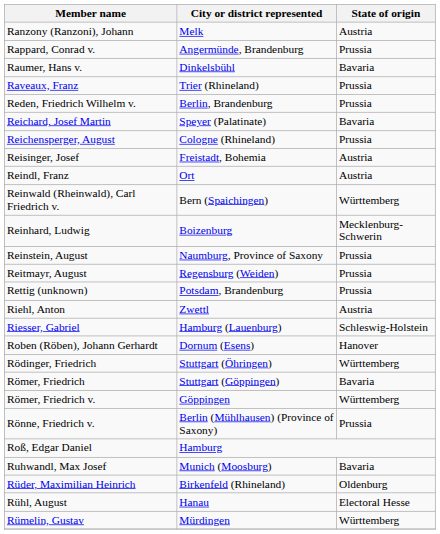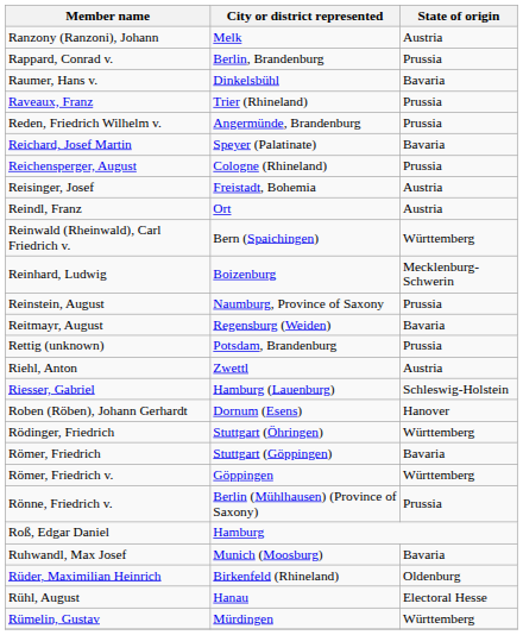 <table class="wikitable">
 <tr>
 <th width="40%">Member name</th>
 <th>City or district represented</th>
 <th>State of origin</th>
 </tr>
 <tr>
 <td>Ranzony (Ranzoni), Johann</td>
 <td><a href='#'>Melk</a></td>
 <td>Austria</td>
 </tr>
 <tr>
 <td>Rappard, Conrad v.</td>
-<td><a href='#'>Angermünde</a>, Brandenburg</td>
+<td><a href='#'>Berlin</a>, Brandenburg</td>
 <td>Prussia</td>
 </tr>
 <tr>
 <td>Raumer, Hans v.</td>
 <td><a href='#'>Dinkelsbühl</a></td>
 <td>Bavaria</td>
 </tr>
 <tr>
 <td><a href='#'>Raveaux, Franz</a></td>
 <td><a href='#'>Trier</a> (Rhineland)</td>
 <td>Prussia</td>
 </tr>
 <tr>
 <td>Reden, Friedrich Wilhelm v.</td>
-<td><a href='#'>Berlin</a>, Brandenburg</td>
+<td><a href='#'>Angermünde</a>, Brandenburg</td>
 <td>Prussia</td>
 </tr>
 <tr>
 <td><a href='#'>Reichard, Josef Martin</a></td>
 <td><a href='#'>Speyer</a> (Palatinate)</td>
 <td>Bavaria</td>
 </tr>
 <tr>
 <td><a href='#'>Reichensperger, August</a></td>
 <td><a href='#'>Cologne</a> (Rhineland)</td>
 <td>Prussia</td>
 </tr>
 <tr>
 <td>Reisinger, Josef</td>
 <td><a href='#'>Freistadt</a>, Bohemia</td>
 <td>Austria</td>
 </tr>
 <tr>
 <td>Reindl, Franz</td>
 <td><a href='#'>Ort</a></td>
 <td>Austria</td>
 </tr>
 <tr>
 <td>Reinwald (Rheinwald), Carl Friedrich v.</td>
 <td>Bern (<a href='#'>Spaichingen</a>)</td>
 <td>Württemberg</td>
 </tr>
 <tr>
 <td>Reinhard, Ludwig</td>
 <td><a href='#'>Boizenburg</a></td>
 <td>Mecklenburg-Schwerin</td>
 </tr>
 <tr>
 <td>Reinstein, August</td>
 <td><a href='#'>Naumburg</a>, Province of Saxony</td>
 <td>Prussia</td>
 </tr>
 <tr>
 <td>Reitmayr, August</td>
 <td><a href='#'>Regensburg</a> (<a href='#'>Weiden</a>)</td>
-<td>Prussia</td>
+<td>Bavaria</td>
 </tr>
 <tr>
 <td>Rettig (unknown)</td>
 <td><a href='#'>Potsdam</a>, Brandenburg</td>
 <td>Prussia</td>
 </tr>
 <tr>
 <td>Riehl, Anton</td>
 <td><a href='#'>Zwettl</a></td>
 <td>Austria</td>
 </tr>
 <tr>
 <td><a href='#'>Riesser, Gabriel</a></td>
 <td><a href='#'>Hamburg</a> (<a href='#'>Lauenburg</a>)</td>
 <td>Schleswig-Holstein</td>
 </tr>
 <tr>
 <td>Roben (Röben), Johann Gerhardt</td>
 <td><a href='#'>Dornum</a> (<a href='#'>Esens</a>)</td>
 <td>Hanover</td>
 </tr>
 <tr>
 <td>Rödinger, Friedrich</td>
 <td><a href='#'>Stuttgart</a> (<a href='#'>Öhringen</a>)</td>
 <td>Württemberg</td>
 </tr>
 <tr>
 <td>Römer, Friedrich</td>
 <td><a href='#'>Stuttgart</a> (<a href='#'>Göppingen</a>)</td>
 <td>Bavaria</td>
 </tr>
 <tr>
 <td>Römer, Friedrich v.</td>
 <td><a href='#'>Göppingen</a></td>
 <td>Württemberg</td>
 </tr>
 <tr>
 <td>Rönne, Friedrich v.</td>
 <td><a href='#'>Berlin</a> (<a href='#'>Mühlhausen</a>) (Province of Saxony)</td>
 <td>Prussia</td>
 </tr>
 <tr>
 <td>Roß, Edgar Daniel</td>
 <td colspan=2><a href='#'>Hamburg</a></td>
 </tr>
 <tr>
 <td>Ruhwandl, Max Josef</td>
 <td><a href='#'>Munich</a> (<a href='#'>Moosburg</a>)</td>
 <td>Bavaria</td>
 </tr>
 <tr>
 <td><a href='#'>Rüder, Maximilian Heinrich</a></td>
 <td><a href='#'>Birkenfeld</a> (Rhineland)</td>
 <td>Oldenburg</td>
 </tr>
 <tr>
 <td>Rühl, August</td>
 <td><a href='#'>Hanau</a></td>
 <td>Electoral Hesse</td>
 </tr>
 <tr>
 <td><a href='#'>Rümelin, Gustav</a></td>
 <td><a href='#'>Mürdingen</a></td>
 <td>Württemberg</td>
 </tr>
 <tr>
 </tr>
 </table>
